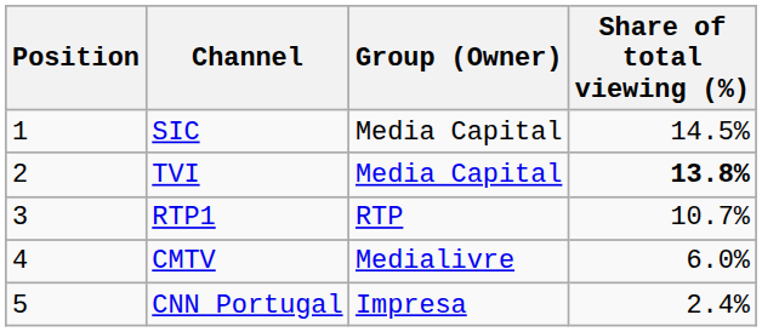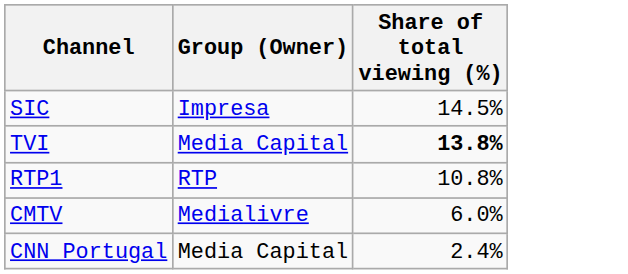 <table class="wikitable sortable" style="font-size: 100%">
 <tr>
-<th>Position</th>
 <th>Channel</th>
 <th>Group (Owner)</th>
 <th>Share of<br>total<br>viewing (%)</th>
 </tr>
 <tr>
-<td>1</td>
 <td><a href='#'>SIC</a></td>
-<td>Media Capital</td>
+<td><a href='#'>Impresa</a></td>
 <td align=right>14.5%</td>
 </tr>
 <tr>
-<td>2</td>
 <td><a href='#'>TVI</a></td>
 <td><a href='#'>Media Capital</a></td>
 <td align=right><strong>13.8%</strong></td>
 </tr>
 <tr>
-<td>3</td>
 <td><a href='#'>RTP1</a></td>
 <td><a href='#'>RTP</a></td>
-<td align=right>10.7%</td>
+<td align=right>10.8%</td>
 </tr>
 <tr>
-<td>4</td>
 <td><a href='#'>CMTV</a></td>
 <td><a href='#'>Medialivre</a></td>
 <td align=right>6.0%</td>
 </tr>
 <tr>
-<td>5</td>
 <td><a href='#'>CNN Portugal</a></td>
-<td><a href='#'>Impresa</a></td>
+<td>Media Capital</td>
 <td align=right>2.4%</td>
 </tr>
 </table>
